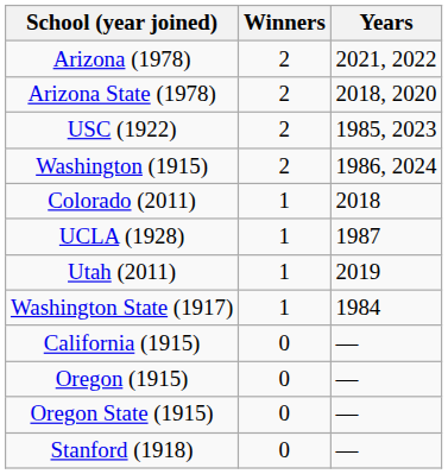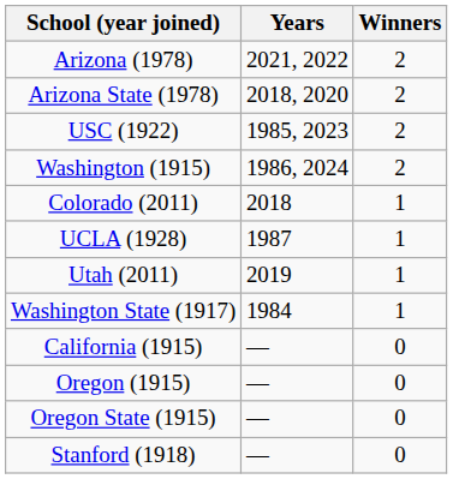 <table class="wikitable">
 <tr>
 <th>School (year joined)</th>
+<th>Years</th>
 <th>Winners</th>
-<th>Years</th>
 </tr>
 <tr align="center">
 <td><a href='#'>Arizona</a> (1978)</td>
+<td align="left">2021, 2022</td>
 <td>2</td>
-<td align="left">2021, 2022</td>
 </tr>
 <tr align="center">
 <td><a href='#'>Arizona State</a> (1978)</td>
+<td align="left">2018, 2020</td>
 <td>2</td>
-<td align="left">2018, 2020</td>
 </tr>
 <tr align="center">
 <td><a href='#'>USC</a> (1922)</td>
+<td align="left">1985, 2023</td>
 <td>2</td>
-<td align="left">1985, 2023</td>
 </tr>
 <tr align="center">
 <td><a href='#'>Washington</a> (1915)</td>
+<td align="left">1986, 2024</td>
 <td>2</td>
-<td align="left">1986, 2024</td>
 </tr>
 <tr align="center">
 <td><a href='#'>Colorado</a> (2011)</td>
+<td align="left">2018</td>
 <td>1</td>
-<td align="left">2018</td>
 </tr>
 <tr align="center">
 <td><a href='#'>UCLA</a> (1928)</td>
+<td align="left">1987</td>
 <td>1</td>
-<td align="left">1987</td>
 </tr>
 <tr align="center">
 <td><a href='#'>Utah</a> (2011)</td>
+<td align="left">2019</td>
 <td>1</td>
-<td align="left">2019</td>
 </tr>
 <tr align="center">
 <td><a href='#'>Washington State</a> (1917)</td>
+<td align="left">1984</td>
 <td>1</td>
-<td align="left">1984</td>
 </tr>
 <tr align="center">
 <td><a href='#'>California</a> (1915)</td>
+<td align="left">—</td>
 <td>0</td>
-<td align="left">—</td>
 </tr>
 <tr align="center">
 <td><a href='#'>Oregon</a> (1915)</td>
+<td align="left">—</td>
 <td>0</td>
-<td align="left">—</td>
 </tr>
 <tr align="center">
 <td><a href='#'>Oregon State</a> (1915)</td>
+<td align="left">—</td>
 <td>0</td>
-<td align="left">—</td>
 </tr>
 <tr align="center">
 <td><a href='#'>Stanford</a> (1918)</td>
+<td align="left">—</td>
 <td>0</td>
-<td align="left">—</td>
 </tr>
 </table>
